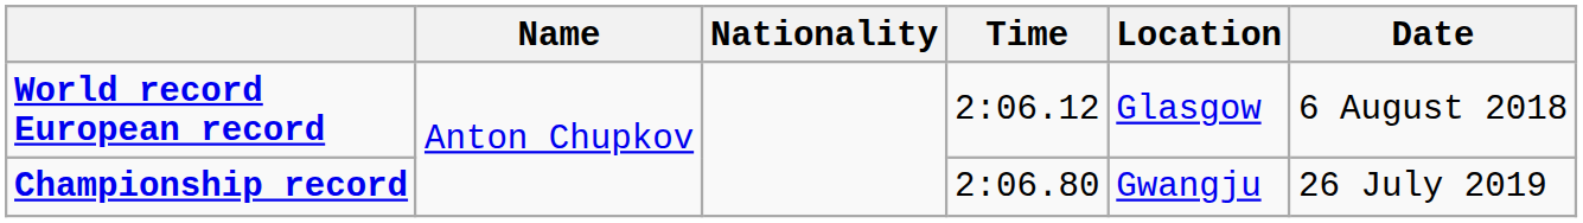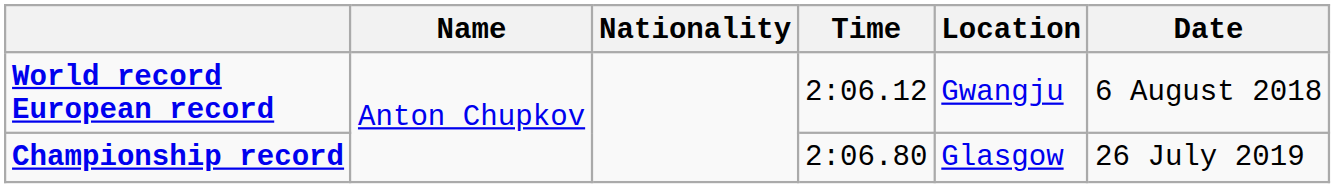 <table class=wikitable>
 <tr>
 <th></th>
 <th>Name</th>
 <th>Nationality</th>
 <th>Time</th>
 <th>Location</th>
 <th>Date</th>
 </tr>
 <tr>
 <td><strong><a href='#'>World record</a><br><a href='#'>European record</a></strong></td>
 <td rowspan=2><a href='#'>Anton Chupkov</a></td>
 <td rowspan=2></td>
 <td>2:06.12</td>
-<td><a href='#'>Glasgow</a></td>
+<td><a href='#'>Gwangju</a></td>
 <td>6 August 2018</td>
 </tr>
 <tr>
 <td><strong><a href='#'>Championship record</a></strong></td>
 <td>2:06.80</td>
-<td><a href='#'>Gwangju</a></td>
+<td><a href='#'>Glasgow</a></td>
 <td>26 July 2019</td>
 </tr>
 </table>
